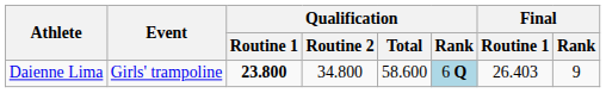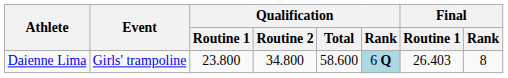 <table class="wikitable" border="1" style="font-size:90%">
 <tr>
 <th rowspan=2>Athlete</th>
 <th rowspan=2>Event</th>
 <th colspan=4>Qualification</th>
 <th colspan=2>Final</th>
 </tr>
 <tr>
 <th>Routine 1</th>
 <th>Routine 2</th>
 <th>Total</th>
 <th>Rank</th>
 <th>Routine 1</th>
 <th>Rank</th>
 </tr>
 <tr>
 <td><a href='#'>Daienne Lima</a></td>
 <td><a href='#'>Girls' trampoline</a></td>
-<td align=center><strong>23.800</strong></td>
+<td align=center>23.800</td>
 <td align=center>34.800</td>
 <td align=center>58.600</td>
 <td align=center style="background: lightblue;">6 <strong>Q</strong></td>
 <td align=center>26.403</td>
-<td align=center>9</td>
+<td align=center>8</td>
 </tr>
 </table>
